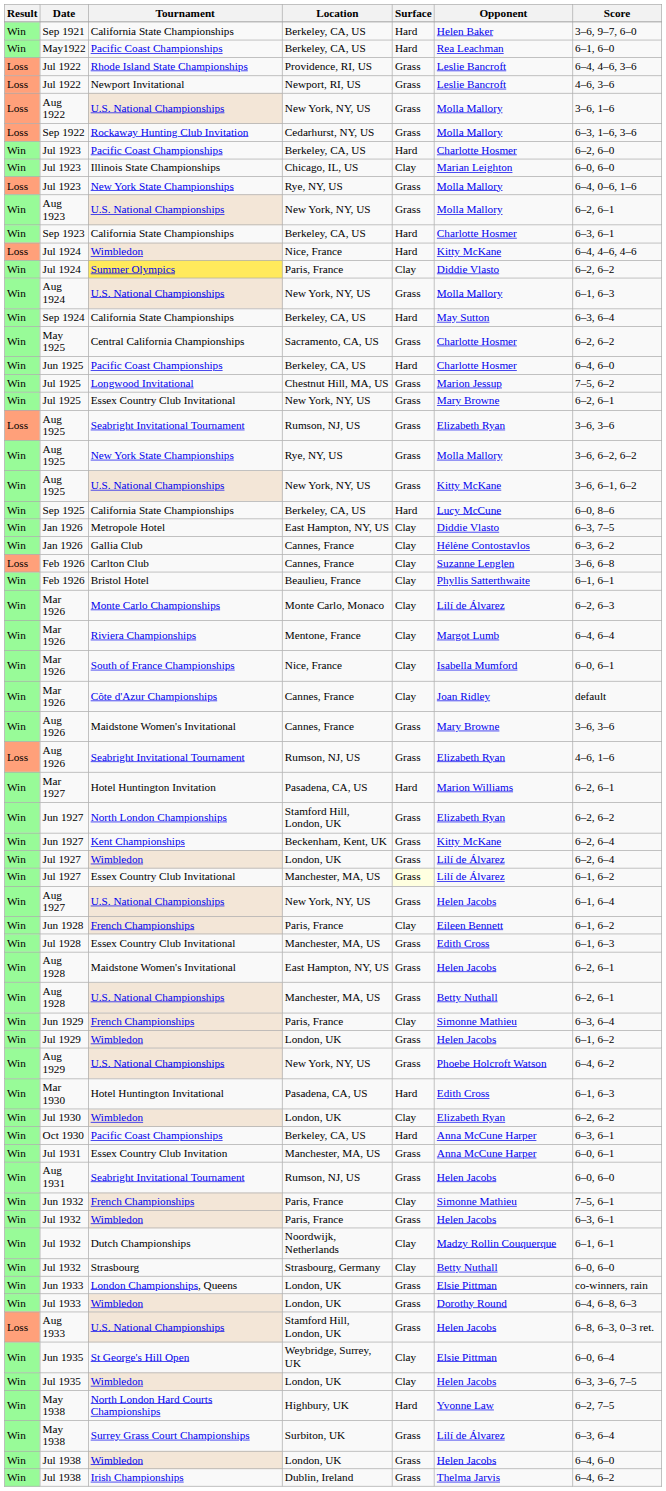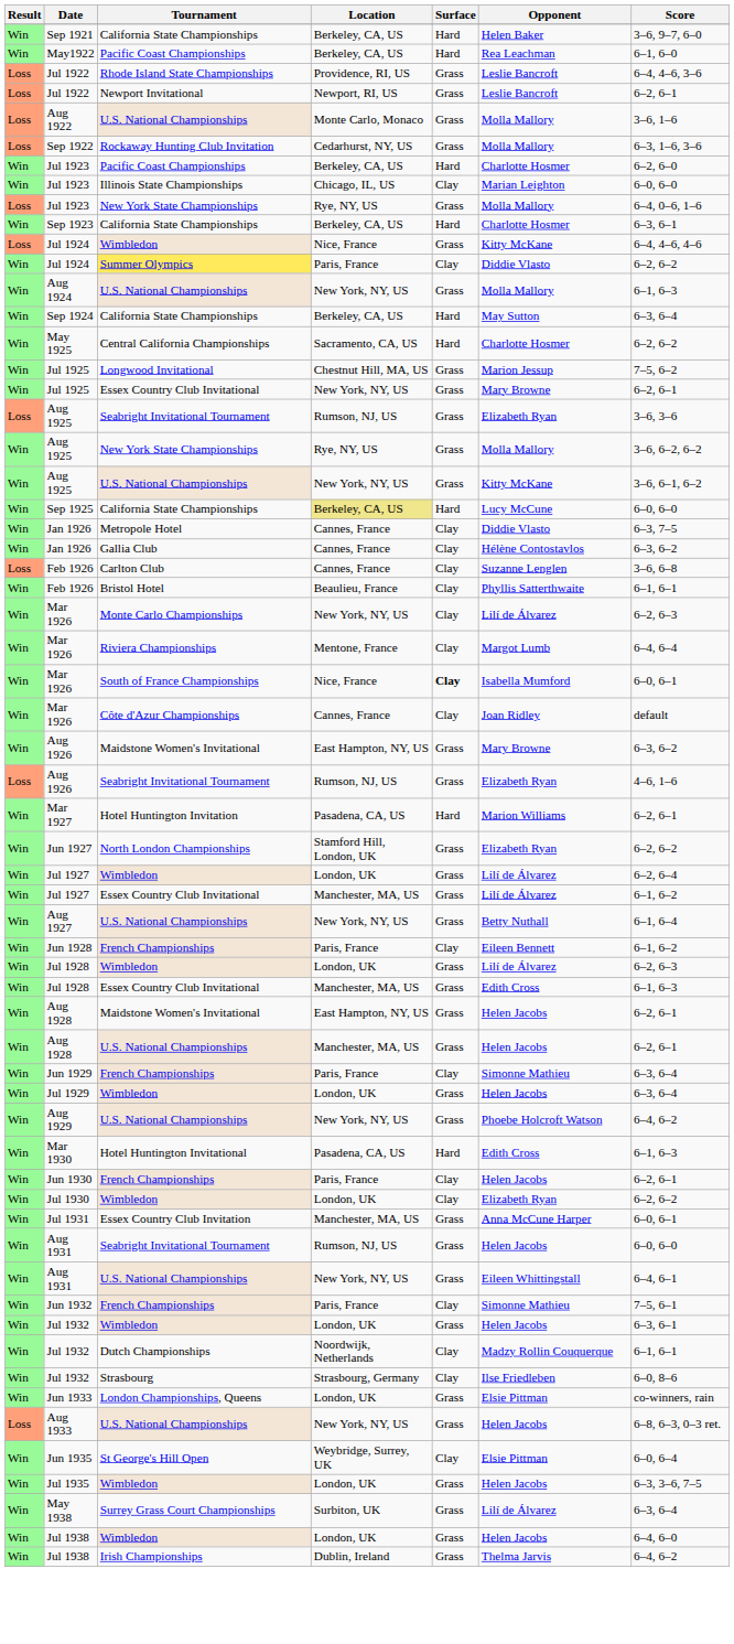 <table class="sortable wikitable">
 <tr>
 <th style="width:40px">Result</th>
 <th style="width:60px">Date</th>
 <th style="width:270px">Tournament</th>
 <th style="width:150px">Location</th>
 <th style="width:50px">Surface</th>
 <th style="width:190px">Opponent</th>
 <th style="width:120px" class="unsortable">Score</th>
 </tr>
 <tr>
 </tr>
 <tr>
 <td style="background:#98fb98;">Win</td>
 <td>Sep 1921</td>
 <td>California State Championships</td>
 <td>Berkeley, CA, US</td>
 <td>Hard</td>
 <td> <a href='#'>Helen Baker</a></td>
 <td>3–6, 9–7, 6–0</td>
 </tr>
 <tr>
 <td style="background:#98fb98;">Win</td>
 <td>May1922</td>
 <td><a href='#'>Pacific Coast Championships</a></td>
 <td>Berkeley, CA, US</td>
 <td>Hard</td>
 <td> <a href='#'>Rea Leachman</a></td>
 <td>6–1, 6–0</td>
 </tr>
 <tr>
 <td style="background:#ffa07a;">Loss</td>
 <td>Jul 1922</td>
 <td><a href='#'>Rhode Island State Championships</a></td>
 <td>Providence, RI, US</td>
 <td>Grass</td>
 <td> <a href='#'>Leslie Bancroft</a></td>
 <td>6–4, 4–6, 3–6</td>
 </tr>
 <tr>
 <td style="background:#ffa07a;">Loss</td>
 <td>Jul 1922</td>
 <td>Newport Invitational</td>
 <td>Newport, RI, US</td>
 <td>Grass</td>
 <td> <a href='#'>Leslie Bancroft</a></td>
-<td>4–6, 3–6</td>
+<td>6–2, 6–1</td>
 </tr>
 <tr F3E6D7>
 <td style="background:#ffa07a;">Loss</td>
 <td>Aug 1922</td>
 <td style="background:#f3e6d7;"><a href='#'>U.S. National Championships</a></td>
-<td>New York, NY, US</td>
+<td>Monte Carlo, Monaco</td>
 <td>Grass</td>
 <td> <a href='#'>Molla Mallory</a></td>
 <td>3–6, 1–6</td>
 </tr>
 <tr>
 <td style="background:#ffa07a;">Loss</td>
 <td>Sep 1922</td>
 <td><a href='#'>Rockaway Hunting Club Invitation</a></td>
 <td>Cedarhurst, NY, US</td>
 <td>Grass</td>
 <td> <a href='#'>Molla Mallory</a></td>
 <td>6–3, 1–6, 3–6</td>
 </tr>
 <tr>
 <td style="background:#98fb98;">Win</td>
 <td>Jul 1923</td>
 <td><a href='#'>Pacific Coast Championships</a></td>
 <td>Berkeley, CA, US</td>
 <td>Hard</td>
 <td> <a href='#'>Charlotte Hosmer</a></td>
 <td>6–2, 6–0</td>
 </tr>
 <tr>
 <td style="background:#98fb98;">Win</td>
 <td>Jul 1923</td>
 <td>Illinois State Championships</td>
 <td>Chicago, IL, US</td>
 <td>Clay</td>
 <td> <a href='#'>Marian Leighton</a></td>
 <td>6–0, 6–0</td>
 </tr>
 <tr>
 <td style="background:#ffa07a;">Loss</td>
 <td>Jul 1923</td>
 <td><a href='#'>New York State Championships</a></td>
 <td>Rye, NY, US</td>
 <td>Grass</td>
 <td> <a href='#'>Molla Mallory</a></td>
 <td>6–4, 0–6, 1–6</td>
 </tr>
-<tr F3E6D7>
-<td style="background:#98fb98;">Win</td>
-<td>Aug 1923</td>
-<td style="background:#f3e6d7;"><a href='#'>U.S. National Championships</a></td>
-<td>New York, NY, US</td>
-<td>Grass</td>
-<td> <a href='#'>Molla Mallory</a></td>
-<td>6–2, 6–1</td>
-</tr>
 <tr>
 <td style="background:#98fb98;">Win</td>
 <td>Sep 1923</td>
 <td>California State Championships</td>
 <td>Berkeley, CA, US</td>
 <td>Hard</td>
 <td> <a href='#'>Charlotte Hosmer</a></td>
 <td>6–3, 6–1</td>
 </tr>
 <tr F3E6D7>
 <td style="background:#ffa07a;">Loss</td>
 <td>Jul 1924</td>
 <td style="background:#f3e6d7;"><a href='#'>Wimbledon</a></td>
 <td>Nice, France</td>
-<td>Hard</td>
+<td>Grass</td>
 <td> <a href='#'>Kitty McKane</a></td>
 <td>6–4, 4–6, 4–6</td>
 </tr>
 <tr FFEA5C>
 <td style="background:#98fb98;">Win</td>
 <td>Jul 1924</td>
 <td style="background:#ffea5c;"><a href='#'>Summer Olympics</a></td>
 <td>Paris, France</td>
 <td>Clay</td>
 <td> <a href='#'>Diddie Vlasto</a></td>
 <td>6–2, 6–2</td>
 </tr>
 <tr F3E6D7>
 <td style="background:#98fb98;">Win</td>
 <td>Aug 1924</td>
 <td style="background:#f3e6d7;"><a href='#'>U.S. National Championships</a></td>
 <td>New York, NY, US</td>
 <td>Grass</td>
 <td> <a href='#'>Molla Mallory</a></td>
 <td>6–1, 6–3</td>
 </tr>
 <tr>
 <td style="background:#98fb98;">Win</td>
 <td>Sep 1924</td>
 <td>California State Championships</td>
 <td>Berkeley, CA, US</td>
 <td>Hard</td>
 <td> <a href='#'>May Sutton</a></td>
 <td>6–3, 6–4</td>
 </tr>
 <tr>
 <td style="background:#98fb98;">Win</td>
 <td>May 1925</td>
 <td>Central California Championships</td>
 <td>Sacramento, CA, US</td>
-<td>Grass</td>
+<td>Hard</td>
 <td> <a href='#'>Charlotte Hosmer</a></td>
 <td>6–2, 6–2</td>
-</tr>
-<tr>
-<td style="background:#98fb98;">Win</td>
-<td>Jun 1925</td>
-<td><a href='#'>Pacific Coast Championships</a></td>
-<td>Berkeley, CA, US</td>
-<td>Hard</td>
-<td> <a href='#'>Charlotte Hosmer</a></td>
-<td>6–4, 6–0</td>
 </tr>
 <tr>
 <td style="background:#98fb98;">Win</td>
 <td>Jul 1925</td>
 <td><a href='#'>Longwood Invitational</a></td>
 <td>Chestnut Hill, MA, US</td>
 <td>Grass</td>
 <td> <a href='#'>Marion Jessup</a></td>
 <td>7–5, 6–2</td>
 </tr>
 <tr>
 <td style="background:#98fb98;">Win</td>
 <td>Jul 1925</td>
 <td>Essex Country Club Invitational</td>
 <td>New York, NY, US</td>
 <td>Grass</td>
 <td> <a href='#'>Mary Browne</a></td>
 <td>6–2, 6–1</td>
 </tr>
 <tr>
 <td style="background:#ffa07a;">Loss</td>
 <td>Aug 1925</td>
 <td><a href='#'>Seabright Invitational Tournament</a></td>
 <td>Rumson, NJ, US</td>
 <td>Grass</td>
 <td> <a href='#'>Elizabeth Ryan</a></td>
 <td>3–6, 3–6</td>
 </tr>
 <tr>
 <td style="background:#98fb98;">Win</td>
 <td>Aug 1925</td>
 <td><a href='#'>New York State Championships</a></td>
 <td>Rye, NY, US</td>
 <td>Grass</td>
 <td> <a href='#'>Molla Mallory</a></td>
 <td>3–6, 6–2, 6–2</td>
 </tr>
 <tr F3E6D7>
 <td style="background:#98fb98;">Win</td>
 <td>Aug 1925</td>
 <td style="background:#f3e6d7;"><a href='#'>U.S. National Championships</a></td>
 <td>New York, NY, US</td>
 <td>Grass</td>
 <td> <a href='#'>Kitty McKane</a></td>
 <td>3–6, 6–1, 6–2</td>
 </tr>
 <tr>
 <td style="background:#98fb98;">Win</td>
 <td>Sep 1925</td>
 <td>California State Championships</td>
-<td>Berkeley, CA, US</td>
+<td style="background: khaki;">Berkeley, CA, US</td>
 <td>Hard</td>
 <td> <a href='#'>Lucy McCune</a></td>
-<td>6–0, 8–6</td>
+<td>6–0, 6–0</td>
 </tr>
 <tr>
 <td style="background:#98fb98;">Win</td>
 <td>Jan 1926</td>
 <td>Metropole Hotel</td>
-<td>East Hampton, NY, US</td>
+<td>Cannes, France</td>
 <td>Clay</td>
 <td> <a href='#'>Diddie Vlasto</a></td>
 <td>6–3, 7–5</td>
 </tr>
 <tr>
 <td style="background:#98fb98;">Win</td>
 <td>Jan 1926</td>
 <td>Gallia Club</td>
 <td>Cannes, France</td>
 <td>Clay</td>
 <td> <a href='#'>Hélène Contostavlos</a></td>
 <td>6–3, 6–2</td>
 </tr>
 <tr>
 <td style="background:#ffa07a;">Loss</td>
 <td>Feb 1926</td>
 <td>Carlton Club</td>
 <td>Cannes, France</td>
 <td>Clay</td>
 <td> <a href='#'>Suzanne Lenglen</a></td>
 <td>3–6, 6–8</td>
 </tr>
 <tr>
 <td style="background:#98fb98;">Win</td>
 <td>Feb 1926</td>
 <td>Bristol Hotel</td>
 <td>Beaulieu, France</td>
 <td>Clay</td>
 <td> <a href='#'>Phyllis Satterthwaite</a></td>
 <td>6–1, 6–1</td>
 </tr>
 <tr>
 <td style="background:#98fb98;">Win</td>
 <td>Mar 1926</td>
 <td><a href='#'>Monte Carlo Championships</a></td>
-<td>Monte Carlo, Monaco</td>
+<td>New York, NY, US</td>
 <td>Clay</td>
 <td> <a href='#'>Lilí de Álvarez </a></td>
 <td>6–2, 6–3</td>
 </tr>
 <tr>
 <td style="background:#98fb98;">Win</td>
 <td>Mar 1926</td>
 <td><a href='#'>Riviera Championships</a></td>
 <td>Mentone, France</td>
 <td>Clay</td>
 <td> <a href='#'>Margot Lumb</a></td>
 <td>6–4, 6–4</td>
 </tr>
 <tr>
 <td style="background:#98fb98;">Win</td>
 <td>Mar 1926</td>
 <td><a href='#'>South of France Championships</a></td>
 <td>Nice, France</td>
-<td>Clay</td>
+<td><strong>Clay</strong></td>
 <td> <a href='#'>Isabella Mumford</a></td>
 <td>6–0, 6–1</td>
 </tr>
 <tr>
 <td style="background:#98fb98;">Win</td>
 <td>Mar 1926</td>
 <td><a href='#'>Côte d'Azur Championships</a></td>
 <td>Cannes, France</td>
 <td>Clay</td>
 <td> <a href='#'>Joan Ridley</a></td>
 <td>default</td>
 </tr>
 <tr>
 <td style="background:#98fb98;">Win</td>
 <td>Aug 1926</td>
 <td>Maidstone Women's Invitational</td>
-<td>Cannes, France</td>
+<td>East Hampton, NY, US</td>
 <td>Grass</td>
 <td> <a href='#'>Mary Browne</a></td>
-<td>3–6, 3–6</td>
+<td>6–3, 6–2</td>
 </tr>
 <tr>
 <td style="background:#ffa07a;">Loss</td>
 <td>Aug 1926</td>
 <td><a href='#'>Seabright Invitational Tournament</a></td>
 <td>Rumson, NJ, US</td>
 <td>Grass</td>
 <td> <a href='#'>Elizabeth Ryan</a></td>
 <td>4–6, 1–6</td>
 </tr>
 <tr>
 <td style="background:#98fb98;">Win</td>
 <td>Mar 1927</td>
 <td>Hotel Huntington Invitation</td>
 <td>Pasadena, CA, US</td>
 <td>Hard</td>
 <td> <a href='#'>Marion Williams</a></td>
 <td>6–2, 6–1</td>
 </tr>
 <tr>
 <td style="background:#98fb98;">Win</td>
 <td>Jun 1927</td>
 <td><a href='#'>North London Championships</a></td>
 <td>Stamford Hill, London, UK</td>
 <td>Grass</td>
 <td> <a href='#'>Elizabeth Ryan</a></td>
 <td>6–2, 6–2</td>
 </tr>
-<tr>
-<td style="background:#98fb98;">Win</td>
-<td>Jun 1927</td>
-<td><a href='#'>Kent Championships</a></td>
-<td>Beckenham, Kent, UK</td>
-<td>Grass</td>
-<td> <a href='#'>Kitty McKane</a></td>
-<td>6–2, 6–4</td>
-</tr>
 <tr F3E6D7>
 <td style="background:#98fb98;">Win</td>
 <td>Jul 1927</td>
 <td style="background:#f3e6d7;"><a href='#'>Wimbledon</a></td>
 <td>London, UK</td>
 <td>Grass</td>
 <td> <a href='#'>Lilí de Álvarez </a></td>
 <td>6–2, 6–4</td>
 </tr>
 <tr>
 <td style="background:#98fb98;">Win</td>
 <td>Jul 1927</td>
 <td>Essex Country Club Invitational</td>
 <td>Manchester, MA, US</td>
-<td style="background: lightyellow;">Grass</td>
+<td>Grass</td>
 <td> <a href='#'>Lilí de Álvarez </a></td>
 <td>6–1, 6–2</td>
 </tr>
 <tr F3E6D7>
 <td style="background:#98fb98;">Win</td>
 <td>Aug 1927</td>
 <td style="background:#f3e6d7;"><a href='#'>U.S. National Championships</a></td>
 <td>New York, NY, US</td>
 <td>Grass</td>
-<td> <a href='#'>Helen Jacobs</a></td>
+<td> <a href='#'>Betty Nuthall</a></td>
 <td>6–1, 6–4</td>
 </tr>
 <tr F3E6D7>
 <td style="background:#98fb98;">Win</td>
 <td>Jun 1928</td>
 <td style="background:#f3e6d7;"><a href='#'>French Championships</a></td>
 <td>Paris, France</td>
 <td>Clay</td>
 <td> <a href='#'>Eileen Bennett</a></td>
 <td>6–1, 6–2</td>
+</tr>
+<tr F3E6D7>
+<td style="background:#98fb98;">Win</td>
+<td>Jul 1928</td>
+<td style="background:#f3e6d7;"><a href='#'>Wimbledon</a></td>
+<td>London, UK</td>
+<td>Grass</td>
+<td> <a href='#'>Lilí de Álvarez </a></td>
+<td>6–2, 6–3</td>
 </tr>
 <tr>
 <td style="background:#98fb98;">Win</td>
 <td>Jul 1928</td>
 <td>Essex Country Club Invitational</td>
 <td>Manchester, MA, US</td>
 <td>Grass</td>
 <td> <a href='#'>Edith Cross</a></td>
 <td>6–1, 6–3</td>
 </tr>
 <tr>
 <td style="background:#98fb98;">Win</td>
 <td>Aug 1928</td>
 <td>Maidstone Women's Invitational</td>
 <td>East Hampton, NY, US</td>
 <td>Grass</td>
 <td> <a href='#'>Helen Jacobs</a></td>
 <td>6–2, 6–1</td>
 </tr>
 <tr F3E6D7>
 <td style="background:#98fb98;">Win</td>
 <td>Aug 1928</td>
 <td style="background:#f3e6d7;"><a href='#'>U.S. National Championships</a></td>
 <td>Manchester, MA, US</td>
 <td>Grass</td>
-<td> <a href='#'>Betty Nuthall</a></td>
+<td> <a href='#'>Helen Jacobs</a></td>
 <td>6–2, 6–1</td>
 </tr>
 <tr F3E6D7>
 <td style="background:#98fb98;">Win</td>
 <td>Jun 1929</td>
 <td style="background:#f3e6d7;"><a href='#'>French Championships</a></td>
 <td>Paris, France</td>
 <td>Clay</td>
 <td> <a href='#'>Simonne Mathieu</a></td>
 <td>6–3, 6–4</td>
 </tr>
 <tr F3E6D7>
 <td style="background:#98fb98;">Win</td>
 <td>Jul 1929</td>
 <td style="background:#f3e6d7;"><a href='#'>Wimbledon</a></td>
 <td>London, UK</td>
 <td>Grass</td>
 <td> <a href='#'>Helen Jacobs</a></td>
-<td>6–1, 6–2</td>
+<td>6–3, 6–4</td>
 </tr>
 <tr F3E6D7>
 <td style="background:#98fb98;">Win</td>
 <td>Aug 1929</td>
 <td style="background:#f3e6d7;"><a href='#'>U.S. National Championships</a></td>
 <td>New York, NY, US</td>
 <td>Grass</td>
 <td> <a href='#'>Phoebe Holcroft Watson</a></td>
 <td>6–4, 6–2</td>
 </tr>
 <tr>
 <td style="background:#98fb98;">Win</td>
 <td>Mar 1930</td>
 <td>Hotel Huntington Invitational</td>
 <td>Pasadena, CA, US</td>
 <td>Hard</td>
 <td> <a href='#'>Edith Cross</a></td>
 <td>6–1, 6–3</td>
 </tr>
 <tr F3E6D7>
 <td style="background:#98fb98;">Win</td>
+<td>Jun 1930</td>
+<td style="background:#f3e6d7;"><a href='#'>French Championships</a></td>
+<td>Paris, France</td>
+<td>Clay</td>
+<td> <a href='#'>Helen Jacobs</a></td>
+<td>6–2, 6–1</td>
+</tr>
+<tr F3E6D7>
+<td style="background:#98fb98;">Win</td>
 <td>Jul 1930</td>
 <td style="background:#f3e6d7;"><a href='#'>Wimbledon</a></td>
 <td>London, UK</td>
 <td>Clay</td>
 <td> <a href='#'>Elizabeth Ryan</a></td>
 <td>6–2, 6–2</td>
-</tr>
-<tr>
-<td style="background:#98fb98;">Win</td>
-<td>Oct 1930</td>
-<td><a href='#'>Pacific Coast Championships</a></td>
-<td>Berkeley, CA, US</td>
-<td>Hard</td>
-<td> <a href='#'>Anna McCune Harper</a></td>
-<td>6–3, 6–1</td>
 </tr>
 <tr>
 <td style="background:#98fb98;">Win</td>
 <td>Jul 1931</td>
 <td>Essex Country Club Invitation</td>
 <td>Manchester, MA, US</td>
 <td>Grass</td>
 <td> <a href='#'>Anna McCune Harper</a></td>
 <td>6–0, 6–1</td>
 </tr>
 <tr>
 <td style="background:#98fb98;">Win</td>
 <td>Aug 1931</td>
 <td><a href='#'>Seabright Invitational Tournament</a></td>
 <td>Rumson, NJ, US</td>
 <td>Grass</td>
 <td> <a href='#'>Helen Jacobs</a></td>
 <td>6–0, 6–0</td>
 </tr>
 <tr F3E6D7>
 <td style="background:#98fb98;">Win</td>
+<td>Aug 1931</td>
+<td style="background:#f3e6d7;"><a href='#'>U.S. National Championships</a></td>
+<td>New York, NY, US</td>
+<td>Grass</td>
+<td> <a href='#'>Eileen Whittingstall</a></td>
+<td>6–4, 6–1</td>
+</tr>
+<tr F3E6D7>
+<td style="background:#98fb98;">Win</td>
 <td>Jun 1932</td>
 <td style="background:#f3e6d7;"><a href='#'>French Championships</a></td>
 <td>Paris, France</td>
 <td>Clay</td>
 <td> <a href='#'>Simonne Mathieu</a></td>
 <td>7–5, 6–1</td>
 </tr>
 <tr F3E6D7>
 <td style="background:#98fb98;">Win</td>
 <td>Jul 1932</td>
 <td style="background:#f3e6d7;"><a href='#'>Wimbledon</a></td>
-<td>Paris, France</td>
+<td>London, UK</td>
 <td>Grass</td>
 <td> <a href='#'>Helen Jacobs</a></td>
 <td>6–3, 6–1</td>
 </tr>
 <tr>
 <td style="background:#98fb98;">Win</td>
 <td>Jul 1932</td>
 <td>Dutch Championships</td>
 <td>Noordwijk, Netherlands</td>
 <td>Clay</td>
 <td> <a href='#'>Madzy Rollin Couquerque</a></td>
 <td>6–1, 6–1</td>
 </tr>
 <tr>
 <td style="background:#98fb98;">Win</td>
 <td>Jul 1932</td>
 <td>Strasbourg</td>
 <td>Strasbourg, Germany</td>
 <td>Clay</td>
-<td> <a href='#'>Betty Nuthall</a></td>
-<td>6–0, 6–0</td>
+<td> <a href='#'>Ilse Friedleben</a></td>
+<td>6–0, 8–6</td>
 </tr>
 <tr>
 <td style="background:#98fb98;">Win</td>
 <td>Jun 1933</td>
 <td><a href='#'>London Championships</a>, Queens</td>
 <td>London, UK</td>
 <td>Grass</td>
 <td> <a href='#'>Elsie Pittman</a></td>
 <td>co-winners, rain</td>
 </tr>
 <tr F3E6D7>
-<td style="background:#98fb98;">Win</td>
-<td>Jul 1933</td>
-<td style="background:#f3e6d7;"><a href='#'>Wimbledon</a></td>
-<td>London, UK</td>
-<td>Grass</td>
-<td> <a href='#'>Dorothy Round</a></td>
-<td>6–4, 6–8, 6–3</td>
-</tr>
-<tr F3E6D7>
 <td style="background:#ffa07a;">Loss</td>
 <td>Aug 1933</td>
 <td style="background:#f3e6d7;"><a href='#'>U.S. National Championships</a></td>
-<td>Stamford Hill, London, UK</td>
+<td>New York, NY, US</td>
 <td>Grass</td>
 <td> <a href='#'>Helen Jacobs</a></td>
 <td>6–8, 6–3, 0–3 ret.</td>
 </tr>
 <tr>
 <td style="background:#98fb98;">Win</td>
 <td>Jun 1935</td>
 <td><a href='#'>St George's Hill Open</a></td>
 <td>Weybridge, Surrey, UK</td>
 <td>Clay</td>
 <td> <a href='#'>Elsie Pittman</a></td>
 <td>6–0, 6–4</td>
 </tr>
 <tr F3E6D7>
 <td style="background:#98fb98;">Win</td>
 <td>Jul 1935</td>
 <td style="background:#f3e6d7;"><a href='#'>Wimbledon</a></td>
 <td>London, UK</td>
-<td>Clay</td>
+<td>Grass</td>
 <td> <a href='#'>Helen Jacobs</a></td>
 <td>6–3, 3–6, 7–5</td>
-</tr>
-<tr>
-<td style="background:#98fb98;">Win</td>
-<td>May 1938</td>
-<td><a href='#'>North London Hard Courts Championships</a></td>
-<td>Highbury, UK</td>
-<td>Hard</td>
-<td> <a href='#'>Yvonne Law</a></td>
-<td>6–2, 7–5</td>
 </tr>
 <tr>
 <td style="background:#98fb98;">Win</td>
 <td>May 1938</td>
 <td><a href='#'>Surrey Grass Court Championships</a></td>
 <td>Surbiton, UK</td>
 <td>Grass</td>
 <td> <a href='#'>Lilí de Álvarez </a></td>
 <td>6–3, 6–4</td>
 </tr>
 <tr F3E6D7>
 <td style="background:#98fb98;">Win</td>
 <td>Jul 1938</td>
 <td style="background:#f3e6d7;"><a href='#'>Wimbledon</a></td>
 <td>London, UK</td>
 <td>Grass</td>
 <td> <a href='#'>Helen Jacobs</a></td>
 <td>6–4, 6–0</td>
 </tr>
 <tr>
 <td style="background:#98fb98;">Win</td>
 <td>Jul 1938</td>
 <td><a href='#'>Irish Championships</a></td>
 <td>Dublin, Ireland</td>
 <td>Grass</td>
 <td> <a href='#'>Thelma Jarvis</a></td>
 <td>6–4, 6–2</td>
 </tr>
 </table>
